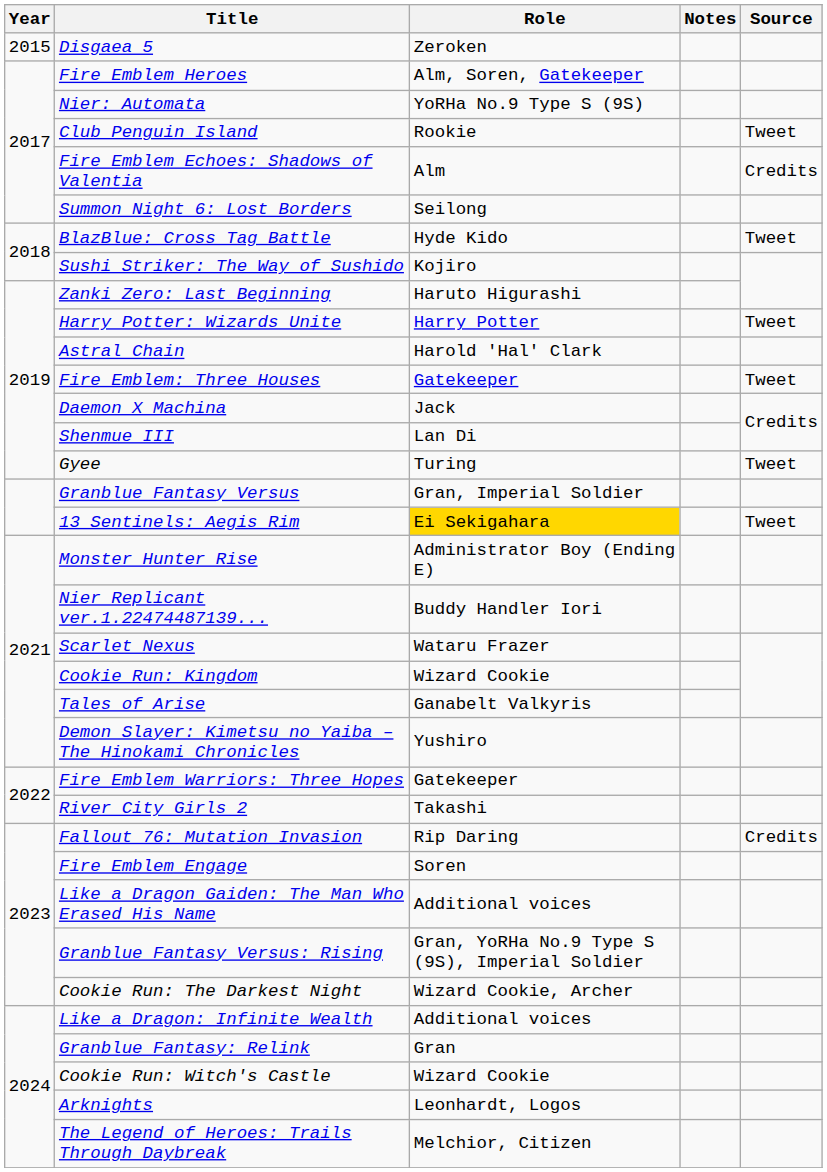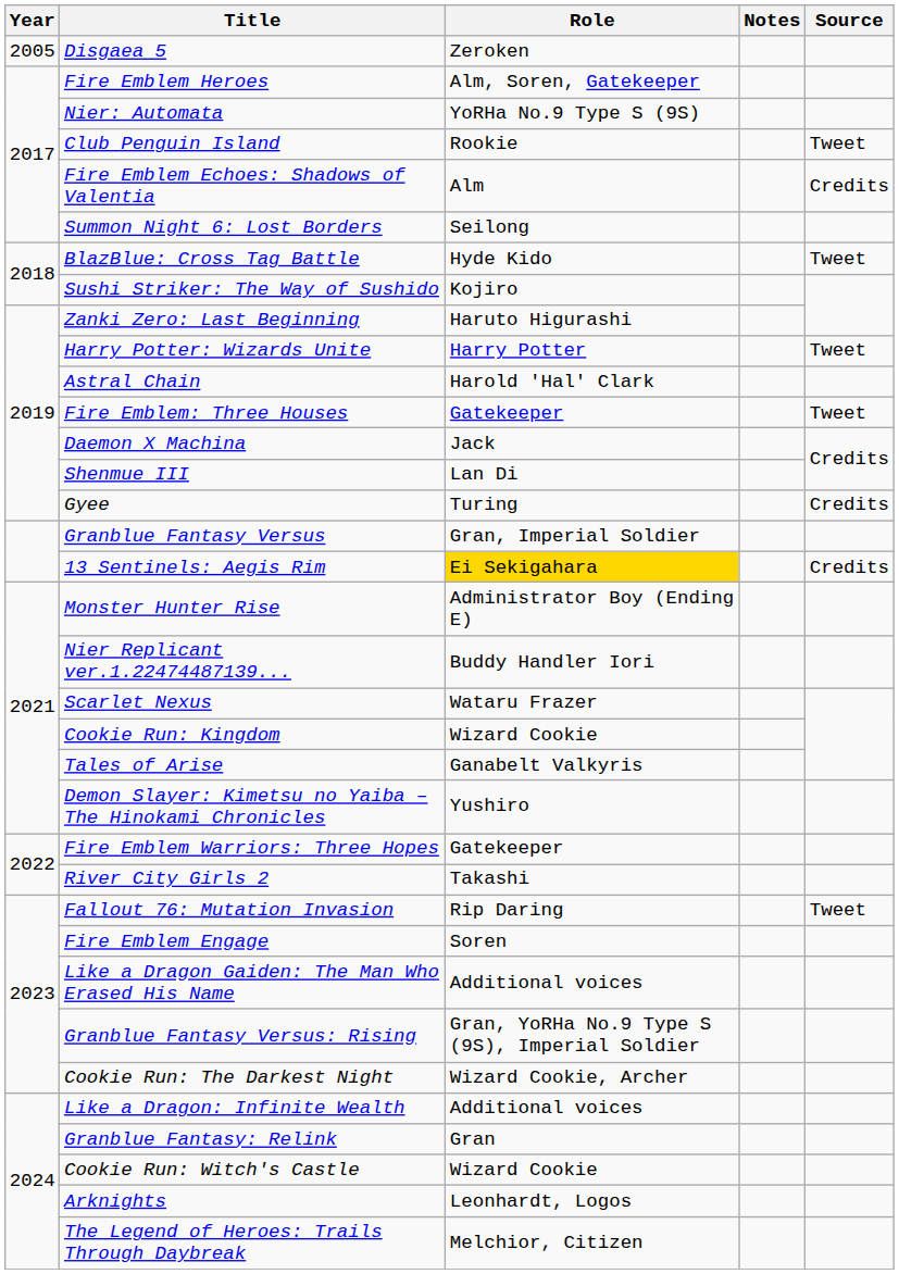 <table class="wikitable sortable plainrowheaders">
 <tr>
 <th scope="col">Year</th>
 <th scope="col">Title</th>
 <th scope="col">Role</th>
 <th class="unsortable" scope="col">Notes</th>
 <th class="unsortable" scope="col">Source</th>
 </tr>
 <tr>
-<td>2015</td>
+<td>2005</td>
 <td><em><a href='#'>Disgaea 5</a></em></td>
 <td>Zeroken</td>
 <td></td>
 <td></td>
 </tr>
 <tr>
 <td rowspan="5">2017</td>
 <td><em><a href='#'>Fire Emblem Heroes</a></em></td>
 <td>Alm, Soren, <a href='#'>Gatekeeper</a></td>
 <td></td>
 <td></td>
 </tr>
 <tr>
 <td><em><a href='#'>Nier: Automata</a></em></td>
 <td>YoRHa No.9 Type S (9S)</td>
 <td></td>
 <td></td>
 </tr>
 <tr>
 <td><em><a href='#'>Club Penguin Island</a></em></td>
 <td>Rookie</td>
 <td></td>
 <td>Tweet</td>
 </tr>
 <tr>
 <td><em><a href='#'>Fire Emblem Echoes: Shadows of Valentia</a></em></td>
 <td>Alm</td>
 <td></td>
 <td>Credits</td>
 </tr>
 <tr>
 <td><a href='#'><em>Summon Night 6: Lost Borders</em></a></td>
 <td>Seilong</td>
 <td></td>
 <td></td>
 </tr>
 <tr>
 <td rowspan="2">2018</td>
 <td><em><a href='#'>BlazBlue: Cross Tag Battle</a></em></td>
 <td>Hyde Kido</td>
 <td></td>
 <td>Tweet</td>
 </tr>
 <tr>
 <td><em><a href='#'>Sushi Striker: The Way of Sushido</a></em></td>
 <td>Kojiro</td>
 <td></td>
 <td rowspan="2"></td>
 </tr>
 <tr>
 <td rowspan="7">2019</td>
 <td><em><a href='#'>Zanki Zero: Last Beginning</a></em></td>
 <td>Haruto Higurashi</td>
 <td></td>
 </tr>
 <tr>
 <td><em><a href='#'>Harry Potter: Wizards Unite</a></em></td>
 <td><a href='#'>Harry Potter</a></td>
 <td></td>
 <td>Tweet</td>
 </tr>
 <tr>
 <td><em><a href='#'>Astral Chain</a></em></td>
 <td>Harold 'Hal' Clark</td>
 <td></td>
 <td></td>
 </tr>
 <tr>
 <td><em><a href='#'>Fire Emblem: Three Houses</a></em></td>
 <td><a href='#'>Gatekeeper</a></td>
 <td></td>
 <td>Tweet</td>
 </tr>
 <tr>
 <td><em><a href='#'>Daemon X Machina</a></em></td>
 <td>Jack</td>
 <td></td>
 <td rowspan="2">Credits</td>
 </tr>
 <tr>
 <td><em><a href='#'>Shenmue III</a></em></td>
 <td>Lan Di</td>
 <td></td>
 </tr>
 <tr>
 <td><em>Gyee</em></td>
 <td>Turing</td>
 <td></td>
-<td>Tweet</td>
+<td>Credits</td>
 </tr>
 <tr>
 <td rowspan="2"></td>
 <td><em><a href='#'>Granblue Fantasy Versus</a></em></td>
 <td>Gran, Imperial Soldier</td>
 <td></td>
 <td></td>
 </tr>
 <tr>
 <td><em><a href='#'>13 Sentinels: Aegis Rim</a></em></td>
 <td style="background: gold;">Ei Sekigahara</td>
 <td></td>
-<td>Tweet</td>
+<td>Credits</td>
 </tr>
 <tr>
 <td rowspan="6">2021</td>
 <td><em><a href='#'>Monster Hunter Rise</a></em></td>
 <td>Administrator Boy (Ending E)</td>
 <td></td>
 <td></td>
 </tr>
 <tr>
 <td><em><a href='#'>Nier Replicant ver.1.22474487139...</a></em></td>
 <td>Buddy Handler Iori</td>
 <td></td>
 <td></td>
 </tr>
 <tr>
 <td><em><a href='#'>Scarlet Nexus</a></em></td>
 <td>Wataru Frazer</td>
 <td></td>
 <td rowspan="3"></td>
 </tr>
 <tr>
 <td><em><a href='#'>Cookie Run: Kingdom</a></em></td>
 <td>Wizard Cookie</td>
 <td></td>
 </tr>
 <tr>
 <td><em><a href='#'>Tales of Arise</a></em></td>
 <td>Ganabelt Valkyris</td>
 <td></td>
 </tr>
 <tr>
 <td><em><a href='#'>Demon Slayer: Kimetsu no Yaiba – The Hinokami Chronicles</a></em></td>
 <td>Yushiro</td>
 <td></td>
 <td></td>
 </tr>
 <tr>
 <td rowspan="2">2022</td>
 <td><em><a href='#'>Fire Emblem Warriors: Three Hopes</a></em></td>
 <td>Gatekeeper</td>
 <td></td>
 <td></td>
 </tr>
 <tr>
 <td><em><a href='#'>River City Girls 2</a></em></td>
 <td>Takashi</td>
 <td></td>
 <td></td>
 </tr>
 <tr>
 <td rowspan="5">2023</td>
 <td><em><a href='#'>Fallout 76: Mutation Invasion</a></em></td>
 <td>Rip Daring</td>
 <td></td>
-<td>Credits</td>
+<td>Tweet</td>
 </tr>
 <tr>
 <td><em><a href='#'>Fire Emblem Engage</a></em></td>
 <td>Soren</td>
 <td></td>
 <td></td>
 </tr>
 <tr>
 <td><em><a href='#'>Like a Dragon Gaiden: The Man Who Erased His Name</a></em></td>
 <td>Additional voices</td>
 <td></td>
 <td></td>
 </tr>
 <tr>
 <td><em><a href='#'>Granblue Fantasy Versus: Rising</a></em></td>
 <td>Gran, YoRHa No.9 Type S (9S), Imperial Soldier</td>
 <td></td>
 <td></td>
 </tr>
 <tr>
 <td><em>Cookie Run: The Darkest Night</em></td>
 <td>Wizard Cookie, Archer</td>
 <td></td>
 <td></td>
 </tr>
 <tr>
 <td rowspan="5">2024</td>
 <td><em><a href='#'>Like a Dragon: Infinite Wealth</a></em></td>
 <td>Additional voices</td>
 <td></td>
 <td></td>
 </tr>
 <tr>
 <td><em><a href='#'>Granblue Fantasy: Relink</a></em></td>
 <td>Gran</td>
 <td></td>
 <td></td>
 </tr>
 <tr>
 <td><em>Cookie Run: Witch's Castle</em></td>
 <td>Wizard Cookie</td>
 <td></td>
 <td></td>
 </tr>
 <tr>
 <td><em><a href='#'>Arknights</a></em></td>
 <td>Leonhardt, Logos</td>
 <td></td>
 <td></td>
 </tr>
 <tr>
 <td><em><a href='#'>The Legend of Heroes: Trails Through Daybreak</a></em></td>
 <td>Melchior, Citizen</td>
 <td></td>
 <td></td>
 </tr>
 </table>
